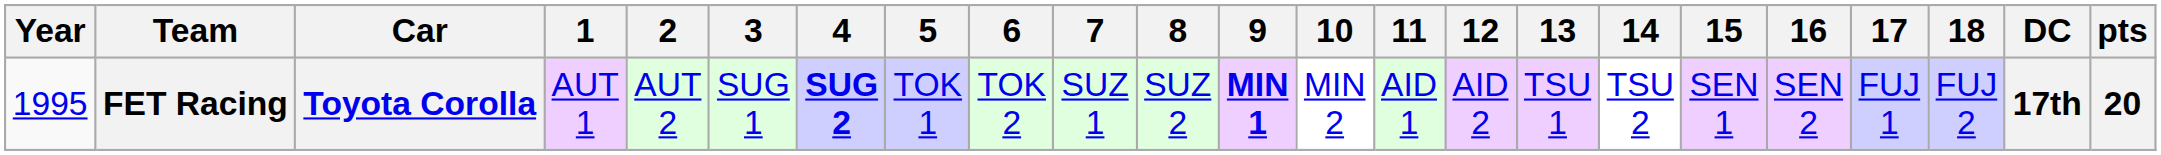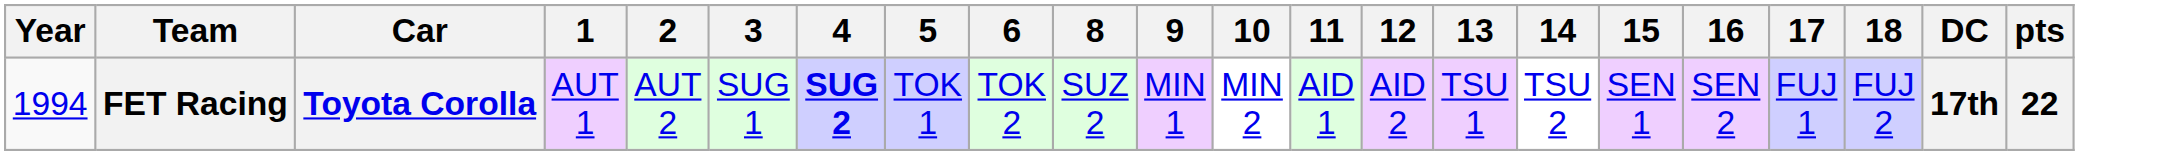 <table class="wikitable"style="text-align:center;font-size;90%">
 <tr>
 <th>Year</th>
 <th>Team</th>
 <th>Car</th>
 <th>1</th>
 <th>2</th>
 <th>3</th>
 <th>4</th>
 <th>5</th>
 <th>6</th>
-<th>7</th>
 <th>8</th>
 <th>9</th>
 <th>10</th>
 <th>11</th>
 <th>12</th>
 <th>13</th>
 <th>14</th>
 <th>15</th>
 <th>16</th>
 <th>17</th>
 <th>18</th>
 <th>DC</th>
 <th>pts</th>
 </tr>
 <tr>
-<td><a href='#'>1995</a></td>
+<td><a href='#'>1994</a></td>
 <th>FET Racing</th>
 <th><a href='#'>Toyota Corolla</a></th>
 <td style="background:#EFCFFF;"><a href='#'>AUT<br>1</a><br></td>
 <td style="background:#DFFFDF;"><a href='#'>AUT<br>2</a><br></td>
 <td style="background:#DFFFDF;"><a href='#'>SUG<br>1</a><br></td>
 <td style="background:#CFCFFF;"><strong><a href='#'>SUG<br>2</a><br></strong></td>
 <td style="background:#CFCFFF;"><a href='#'>TOK<br>1</a><br></td>
 <td style="background:#DFFFDF;"><a href='#'>TOK<br>2</a><br></td>
-<td style="background:#DFFFDF;"><a href='#'>SUZ<br>1</a><br></td>
 <td style="background:#DFFFDF;"><a href='#'>SUZ<br>2</a><br></td>
-<td style="background:#EFCFFF;"><strong><a href='#'>MIN<br>1</a><br></strong></td>
+<td style="background:#EFCFFF;"><a href='#'>MIN<br>1</a><br></td>
 <td style="background:#FFFFFF;"><a href='#'>MIN<br>2</a><br></td>
 <td style="background:#DFFFDF;"><a href='#'>AID<br>1</a><br></td>
 <td style="background:#EFCFFF;"><a href='#'>AID<br>2</a><br></td>
 <td style="background:#EFCFFF;"><a href='#'>TSU<br>1</a><br></td>
 <td style="background:#FFFFFF;"><a href='#'>TSU<br>2</a><br></td>
 <td style="background:#EFCFFF;"><a href='#'>SEN<br>1</a><br></td>
 <td style="background:#EFCFFF;"><a href='#'>SEN<br>2</a><br></td>
 <td style="background:#CFCFFF;"><a href='#'>FUJ<br>1</a><br></td>
 <td style="background:#CFCFFF;"><a href='#'>FUJ<br>2</a><br></td>
 <th>17th</th>
-<th>20</th>
+<th>22</th>
 </tr>
 </table>
